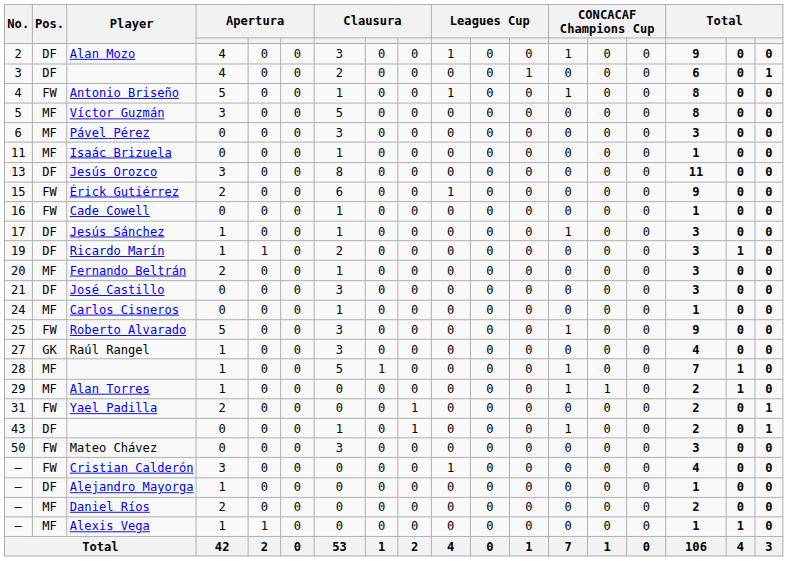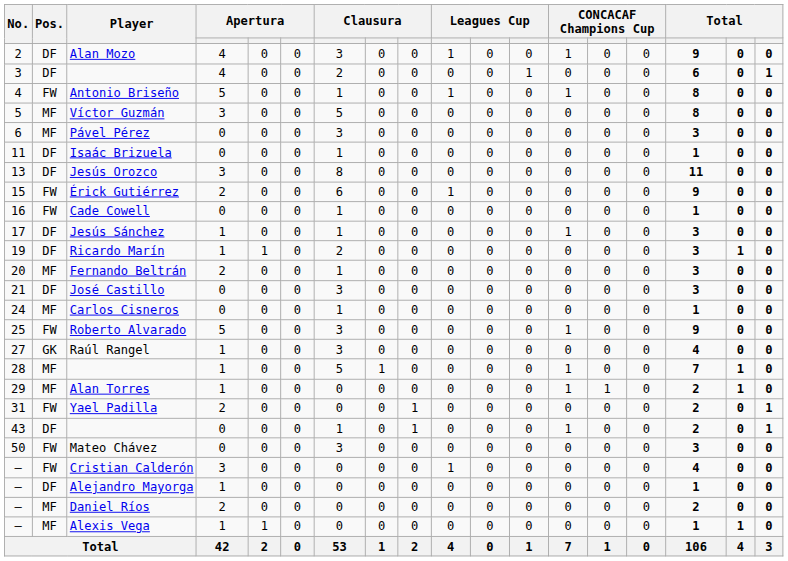 <table class="wikitable sortable" style="text-align:center">
 <tr>
 <th rowspan="2">No.</th>
 <th rowspan="2">Pos.</th>
 <th rowspan="2">Player</th>
 <th colspan="3" style="width:120px">Apertura</th>
 <th colspan="3" style="width:120px">Clausura</th>
 <th colspan="3" style="width:120px">Leagues Cup</th>
 <th colspan="3" style="width:120px">CONCACAF Champions Cup</th>
 <th colspan="3" style="width:120px">Total</th>
 </tr>
 <tr>
 <th></th>
 <th></th>
 <th></th>
 <th></th>
 <th></th>
 <th></th>
 <th></th>
 <th></th>
 <th></th>
 <th></th>
 <th></th>
 <th></th>
 <th></th>
 <th></th>
 <th></th>
 </tr>
 <tr>
 <td>2</td>
 <td>DF</td>
 <td align=left> <a href='#'>Alan Mozo</a></td>
 <td>4</td>
 <td>0</td>
 <td>0</td>
 <td>3</td>
 <td>0</td>
 <td>0</td>
 <td>1</td>
 <td>0</td>
 <td>0</td>
 <td>1</td>
 <td>0</td>
 <td>0</td>
 <td><strong>9</strong></td>
 <td><strong>0</strong></td>
 <td><strong>0</strong></td>
 </tr>
 <tr>
 <td>3</td>
 <td>DF</td>
 <td align=left></td>
 <td>4</td>
 <td>0</td>
 <td>0</td>
 <td>2</td>
 <td>0</td>
 <td>0</td>
 <td>0</td>
 <td>0</td>
 <td>1</td>
 <td>0</td>
 <td>0</td>
 <td>0</td>
 <td><strong>6</strong></td>
 <td><strong>0</strong></td>
 <td><strong>1</strong></td>
 </tr>
 <tr>
 <td>4</td>
 <td>FW</td>
 <td align=left> <a href='#'>Antonio Briseño</a></td>
 <td>5</td>
 <td>0</td>
 <td>0</td>
 <td>1</td>
 <td>0</td>
 <td>0</td>
 <td>1</td>
 <td>0</td>
 <td>0</td>
 <td>1</td>
 <td>0</td>
 <td>0</td>
 <td><strong>8</strong></td>
 <td><strong>0</strong></td>
 <td><strong>0</strong></td>
 </tr>
 <tr>
 <td>5</td>
 <td>MF</td>
 <td align=left> <a href='#'>Víctor Guzmán</a></td>
 <td>3</td>
 <td>0</td>
 <td>0</td>
 <td>5</td>
 <td>0</td>
 <td>0</td>
 <td>0</td>
 <td>0</td>
 <td>0</td>
 <td>0</td>
 <td>0</td>
 <td>0</td>
 <td><strong>8</strong></td>
 <td><strong>0</strong></td>
 <td><strong>0</strong></td>
 </tr>
 <tr>
 <td>6</td>
 <td>MF</td>
 <td align=left> <a href='#'>Pável Pérez</a></td>
 <td>0</td>
 <td>0</td>
 <td>0</td>
 <td>3</td>
 <td>0</td>
 <td>0</td>
 <td>0</td>
 <td>0</td>
 <td>0</td>
 <td>0</td>
 <td>0</td>
 <td>0</td>
 <td><strong>3</strong></td>
 <td><strong>0</strong></td>
 <td><strong>0</strong></td>
 </tr>
 <tr>
 <td>11</td>
-<td>MF</td>
+<td>DF</td>
 <td align=left> <a href='#'>Isaác Brizuela</a></td>
 <td>0</td>
 <td>0</td>
 <td>0</td>
 <td>1</td>
 <td>0</td>
 <td>0</td>
 <td>0</td>
 <td>0</td>
 <td>0</td>
 <td>0</td>
 <td>0</td>
 <td>0</td>
 <td><strong>1</strong></td>
 <td><strong>0</strong></td>
 <td><strong>0</strong></td>
 </tr>
 <tr>
 <td>13</td>
 <td>DF</td>
 <td align=left> <a href='#'>Jesús Orozco</a></td>
 <td>3</td>
 <td>0</td>
 <td>0</td>
 <td>8</td>
 <td>0</td>
 <td>0</td>
 <td>0</td>
 <td>0</td>
 <td>0</td>
 <td>0</td>
 <td>0</td>
 <td>0</td>
 <td><strong>11</strong></td>
 <td><strong>0</strong></td>
 <td><strong>0</strong></td>
 </tr>
 <tr>
 <td>15</td>
 <td>FW</td>
 <td align=left> <a href='#'>Érick Gutiérrez</a></td>
 <td>2</td>
 <td>0</td>
 <td>0</td>
 <td>6</td>
 <td>0</td>
 <td>0</td>
 <td>1</td>
 <td>0</td>
 <td>0</td>
 <td>0</td>
 <td>0</td>
 <td>0</td>
 <td><strong>9</strong></td>
 <td><strong>0</strong></td>
 <td><strong>0</strong></td>
 </tr>
 <tr>
 <td>16</td>
 <td>FW</td>
 <td align=left> <a href='#'>Cade Cowell</a></td>
 <td>0</td>
 <td>0</td>
 <td>0</td>
 <td>1</td>
 <td>0</td>
 <td>0</td>
 <td>0</td>
 <td>0</td>
 <td>0</td>
 <td>0</td>
 <td>0</td>
 <td>0</td>
 <td><strong>1</strong></td>
 <td><strong>0</strong></td>
 <td><strong>0</strong></td>
 </tr>
 <tr>
 <td>17</td>
 <td>DF</td>
 <td align=left> <a href='#'>Jesús Sánchez</a></td>
 <td>1</td>
 <td>0</td>
 <td>0</td>
 <td>1</td>
 <td>0</td>
 <td>0</td>
 <td>0</td>
 <td>0</td>
 <td>0</td>
 <td>1</td>
 <td>0</td>
 <td>0</td>
 <td><strong>3</strong></td>
 <td><strong>0</strong></td>
 <td><strong>0</strong></td>
 </tr>
 <tr>
 <td>19</td>
 <td>DF</td>
 <td align=left> <a href='#'>Ricardo Marín</a></td>
 <td>1</td>
 <td>1</td>
 <td>0</td>
 <td>2</td>
 <td>0</td>
 <td>0</td>
 <td>0</td>
 <td>0</td>
 <td>0</td>
 <td>0</td>
 <td>0</td>
 <td>0</td>
 <td><strong>3</strong></td>
 <td><strong>1</strong></td>
 <td><strong>0</strong></td>
 </tr>
 <tr>
 <td>20</td>
 <td>MF</td>
 <td align=left> <a href='#'>Fernando Beltrán</a></td>
 <td>2</td>
 <td>0</td>
 <td>0</td>
 <td>1</td>
 <td>0</td>
 <td>0</td>
 <td>0</td>
 <td>0</td>
 <td>0</td>
 <td>0</td>
 <td>0</td>
 <td>0</td>
 <td><strong>3</strong></td>
 <td><strong>0</strong></td>
 <td><strong>0</strong></td>
 </tr>
 <tr>
 <td>21</td>
 <td>DF</td>
 <td align=left> <a href='#'>José Castillo</a></td>
 <td>0</td>
 <td>0</td>
 <td>0</td>
 <td>3</td>
 <td>0</td>
 <td>0</td>
 <td>0</td>
 <td>0</td>
 <td>0</td>
 <td>0</td>
 <td>0</td>
 <td>0</td>
 <td><strong>3</strong></td>
 <td><strong>0</strong></td>
 <td><strong>0</strong></td>
 </tr>
 <tr>
 <td>24</td>
 <td>MF</td>
 <td align=left> <a href='#'>Carlos Cisneros</a></td>
 <td>0</td>
 <td>0</td>
 <td>0</td>
 <td>1</td>
 <td>0</td>
 <td>0</td>
 <td>0</td>
 <td>0</td>
 <td>0</td>
 <td>0</td>
 <td>0</td>
 <td>0</td>
 <td><strong>1</strong></td>
 <td><strong>0</strong></td>
 <td><strong>0</strong></td>
 </tr>
 <tr>
 <td>25</td>
 <td>FW</td>
 <td align=left> <a href='#'>Roberto Alvarado</a></td>
 <td>5</td>
 <td>0</td>
 <td>0</td>
 <td>3</td>
 <td>0</td>
 <td>0</td>
 <td>0</td>
 <td>0</td>
 <td>0</td>
 <td>1</td>
 <td>0</td>
 <td>0</td>
 <td><strong>9</strong></td>
 <td><strong>0</strong></td>
 <td><strong>0</strong></td>
 </tr>
 <tr>
 <td>27</td>
 <td>GK</td>
 <td align=left> Raúl Rangel</td>
 <td>1</td>
 <td>0</td>
 <td>0</td>
 <td>3</td>
 <td>0</td>
 <td>0</td>
 <td>0</td>
 <td>0</td>
 <td>0</td>
 <td>0</td>
 <td>0</td>
 <td>0</td>
 <td><strong>4</strong></td>
 <td><strong>0</strong></td>
 <td><strong>0</strong></td>
 </tr>
 <tr>
 <td>28</td>
 <td>MF</td>
 <td align=left></td>
 <td>1</td>
 <td>0</td>
 <td>0</td>
 <td>5</td>
 <td>1</td>
 <td>0</td>
 <td>0</td>
 <td>0</td>
 <td>0</td>
 <td>1</td>
 <td>0</td>
 <td>0</td>
 <td><strong>7</strong></td>
 <td><strong>1</strong></td>
 <td><strong>0</strong></td>
 </tr>
 <tr>
 <td>29</td>
 <td>MF</td>
 <td align=left> <a href='#'>Alan Torres</a></td>
 <td>1</td>
 <td>0</td>
 <td>0</td>
 <td>0</td>
 <td>0</td>
 <td>0</td>
 <td>0</td>
 <td>0</td>
 <td>0</td>
 <td>1</td>
 <td>1</td>
 <td>0</td>
 <td><strong>2</strong></td>
 <td><strong>1</strong></td>
 <td><strong>0</strong></td>
 </tr>
 <tr>
 <td>31</td>
 <td>FW</td>
 <td align=left> <a href='#'>Yael Padilla</a></td>
 <td>2</td>
 <td>0</td>
 <td>0</td>
 <td>0</td>
 <td>0</td>
 <td>1</td>
 <td>0</td>
 <td>0</td>
 <td>0</td>
 <td>0</td>
 <td>0</td>
 <td>0</td>
 <td><strong>2</strong></td>
 <td><strong>0</strong></td>
 <td><strong>1</strong></td>
 </tr>
 <tr>
 <td>43</td>
 <td>DF</td>
 <td align=left></td>
 <td>0</td>
 <td>0</td>
 <td>0</td>
 <td>1</td>
 <td>0</td>
 <td>1</td>
 <td>0</td>
 <td>0</td>
 <td>0</td>
 <td>1</td>
 <td>0</td>
 <td>0</td>
 <td><strong>2</strong></td>
 <td><strong>0</strong></td>
 <td><strong>1</strong></td>
 </tr>
 <tr>
 <td>50</td>
 <td>FW</td>
 <td align=left> Mateo Chávez</td>
 <td>0</td>
 <td>0</td>
 <td>0</td>
 <td>3</td>
 <td>0</td>
 <td>0</td>
 <td>0</td>
 <td>0</td>
 <td>0</td>
 <td>0</td>
 <td>0</td>
 <td>0</td>
 <td><strong>3</strong></td>
 <td><strong>0</strong></td>
 <td><strong>0</strong></td>
 </tr>
 <tr>
 <td>—</td>
 <td>FW</td>
 <td align=left> <a href='#'>Cristian Calderón</a></td>
 <td>3</td>
 <td>0</td>
 <td>0</td>
 <td>0</td>
 <td>0</td>
 <td>0</td>
 <td>1</td>
 <td>0</td>
 <td>0</td>
 <td>0</td>
 <td>0</td>
 <td>0</td>
 <td><strong>4</strong></td>
 <td><strong>0</strong></td>
 <td><strong>0</strong></td>
 </tr>
 <tr>
 <td>—</td>
 <td>DF</td>
 <td align=left> <a href='#'>Alejandro Mayorga</a></td>
 <td>1</td>
 <td>0</td>
 <td>0</td>
 <td>0</td>
 <td>0</td>
 <td>0</td>
 <td>0</td>
 <td>0</td>
 <td>0</td>
 <td>0</td>
 <td>0</td>
 <td>0</td>
 <td><strong>1</strong></td>
 <td><strong>0</strong></td>
 <td><strong>0</strong></td>
 </tr>
 <tr>
 <td>—</td>
 <td>MF</td>
 <td align=left> <a href='#'>Daniel Ríos</a></td>
 <td>2</td>
 <td>0</td>
 <td>0</td>
 <td>0</td>
 <td>0</td>
 <td>0</td>
 <td>0</td>
 <td>0</td>
 <td>0</td>
 <td>0</td>
 <td>0</td>
 <td>0</td>
 <td><strong>2</strong></td>
 <td><strong>0</strong></td>
 <td><strong>0</strong></td>
 </tr>
 <tr>
 <td>—</td>
 <td>MF</td>
 <td align=left> <a href='#'>Alexis Vega</a></td>
 <td>1</td>
 <td>1</td>
 <td>0</td>
 <td>0</td>
 <td>0</td>
 <td>0</td>
 <td>0</td>
 <td>0</td>
 <td>0</td>
 <td>0</td>
 <td>0</td>
 <td>0</td>
 <td><strong>1</strong></td>
 <td><strong>1</strong></td>
 <td><strong>0</strong></td>
 </tr>
 <tr class="sortbottom">
 <th colspan=3>Total</th>
 <th>42</th>
 <th>2</th>
 <th>0</th>
 <th>53</th>
 <th>1</th>
 <th>2</th>
 <th>4</th>
 <th>0</th>
 <th>1</th>
 <th>7</th>
 <th>1</th>
 <th>0</th>
 <th>106</th>
 <th>4</th>
 <th>3</th>
 </tr>
 </table>
